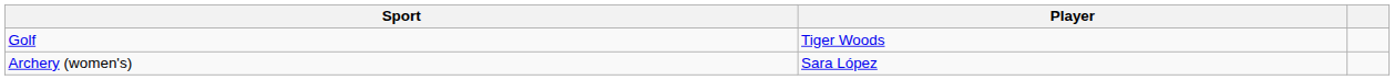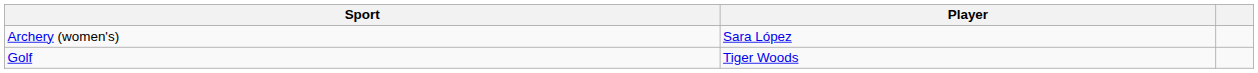 <table class="wikitable mw-uncollapsed" style="width:75%;">
 <tr>
 <th>Sport</th>
 <th>Player</th>
 <th></th>
 </tr>
 <tr>
+<td><a href='#'>Archery</a> (women's)</td>
+<td><a href='#'>Sara López</a></td>
+<td></td>
+</tr>
+<tr>
 <td><a href='#'>Golf</a></td>
 <td><a href='#'>Tiger Woods</a></td>
 <td></td>
 </tr>
-<tr>
-<td><a href='#'>Archery</a> (women's)</td>
-<td><a href='#'>Sara López</a></td>
-<td></td>
-</tr>
 </table>
